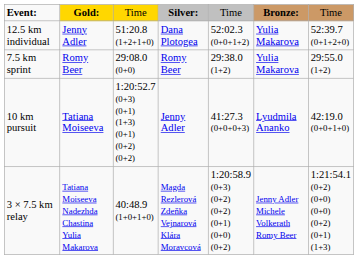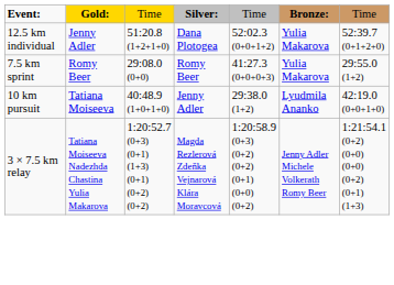 <table class="wikitable" width=85%>
 <tr>
 <td><strong>Event:</strong></td>
 <td style="text-align:center;background-color:gold;"><strong>Gold:</strong></td>
 <td style="text-align:center;background-color:gold;">Time</td>
 <td style="text-align:center;background-color:silver;"><strong>Silver:</strong></td>
 <td style="text-align:center;background-color:silver;">Time</td>
 <td style="text-align:center;background-color:#CC9966;"><strong>Bronze:</strong></td>
 <td style="text-align:center;background-color:#CC9966;">Time</td>
 </tr>
 <tr>
 <td>12.5 km individual<br><em></em></td>
 <td><a href='#'>Jenny Adler</a><br><small></small></td>
 <td>51:20.8<br><small>(1+2+1+0)</small></td>
 <td><a href='#'>Dana Plotogea</a><br><small></small></td>
 <td>52:02.3<br><small>(0+0+1+2)</small></td>
 <td><a href='#'>Yulia Makarova</a><br><small></small></td>
 <td>52:39.7<br><small>(0+1+2+0)</small></td>
 </tr>
 <tr>
 <td>7.5 km sprint<br><em></em></td>
 <td><a href='#'>Romy Beer</a><br><small></small></td>
 <td>29:08.0<br><small>(0+0)</small></td>
 <td><a href='#'>Romy Beer</a><br><small></small></td>
-<td>29:38.0<br><small>(1+2)</small></td>
+<td>41:27.3<br><small>(0+0+0+3)</small></td>
 <td><a href='#'>Yulia Makarova</a><br><small></small></td>
 <td>29:55.0<br><small>(1+2)</small></td>
 </tr>
 <tr>
 <td>10 km pursuit<br><em></em></td>
 <td><a href='#'>Tatiana Moiseeva</a><br><small></small></td>
-<td>1:20:52.7<br><small>(0+3) (0+1)<br>(1+3) (0+1)<br>(0+2) (0+2) </small></td>
+<td>40:48.9<br><small>(1+0+1+0)</small></td>
 <td><a href='#'>Jenny Adler</a><br><small></small></td>
-<td>41:27.3<br><small>(0+0+0+3)</small></td>
+<td>29:38.0<br><small>(1+2)</small></td>
 <td><a href='#'>Lyudmila Ananko</a><br><small></small></td>
 <td>42:19.0<br><small>(0+0+1+0)</small></td>
 </tr>
 <tr>
 <td>3 × 7.5 km relay<br><em></em></td>
 <td>  <br><small><a href='#'>Tatiana Moiseeva</a><br><a href='#'>Nadezhda Chastina</a><br><a href='#'>Yulia Makarova</a></small></td>
-<td>40:48.9<br><small>(1+0+1+0)</small></td>
+<td>1:20:52.7<br><small>(0+3) (0+1)<br>(1+3) (0+1)<br>(0+2) (0+2) </small></td>
 <td>  <br><small><a href='#'>Magda Rezlerová</a><br><a href='#'>Zdeňka Vejnarová</a><br><a href='#'>Klára Moravcová</a></small></td>
 <td>1:20:58.9<br><small>(0+3) (0+2)<br>(0+2) (0+1)<br>(0+0) (0+2)  </small></td>
 <td>  <br><small><a href='#'>Jenny Adler</a><br><a href='#'>Michele Volkerath</a><br><a href='#'>Romy Beer</a></small></td>
 <td>1:21:54.1<br><small>(0+2) (0+0)<br>(0+0) (0+2)<br>(0+1) (1+3) </small></td>
 </tr>
 </table>
